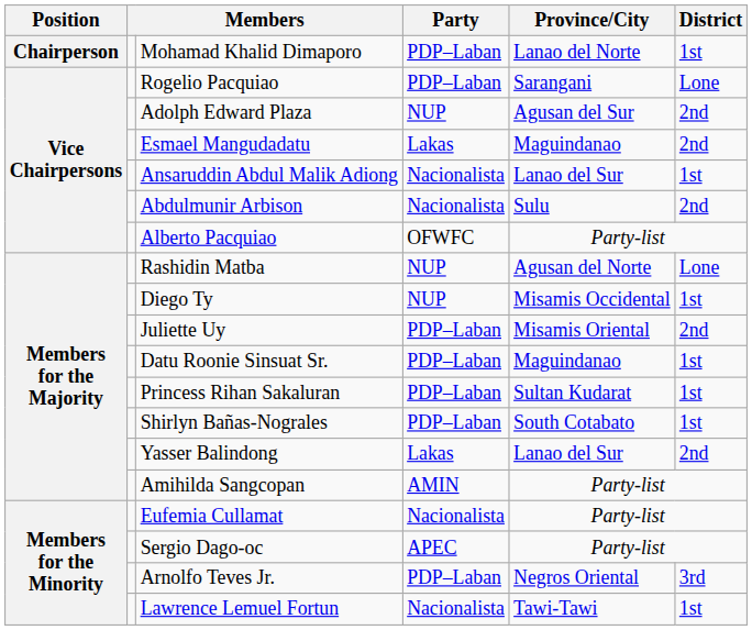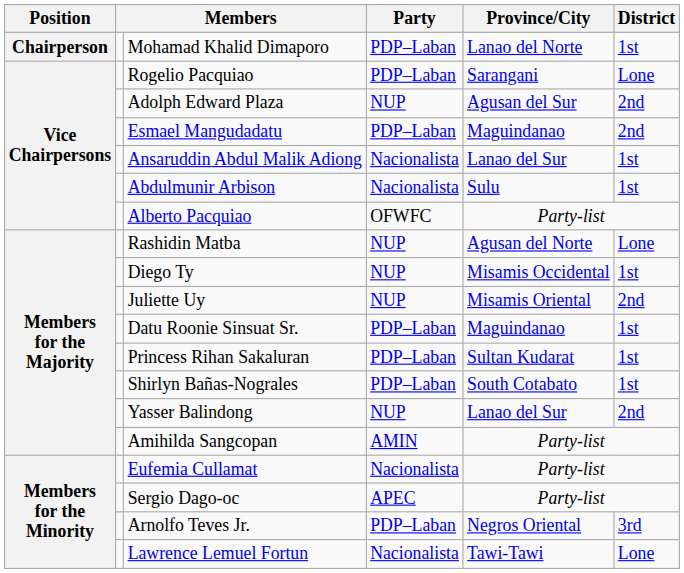 <table class="wikitable" style="font-size: 100%;">
 <tr>
 <th>Position</th>
 <th colspan="2">Members</th>
 <th>Party</th>
 <th>Province/City</th>
 <th>District</th>
 </tr>
 <tr>
 <th>Chairperson</th>
 <td></td>
 <td>Mohamad Khalid Dimaporo</td>
 <td><a href='#'>PDP–Laban</a></td>
 <td><a href='#'>Lanao del Norte</a></td>
 <td><a href='#'>1st</a></td>
 </tr>
 <tr>
 <th rowspan="6">Vice<br>Chairpersons</th>
 <td></td>
 <td>Rogelio Pacquiao</td>
 <td><a href='#'>PDP–Laban</a></td>
 <td><a href='#'>Sarangani</a></td>
 <td><a href='#'>Lone</a></td>
 </tr>
 <tr>
 <td></td>
 <td>Adolph Edward Plaza</td>
 <td><a href='#'>NUP</a></td>
 <td><a href='#'>Agusan del Sur</a></td>
 <td><a href='#'>2nd</a></td>
 </tr>
 <tr>
 <td></td>
 <td><a href='#'>Esmael Mangudadatu</a></td>
-<td><a href='#'>Lakas</a></td>
+<td><a href='#'>PDP–Laban</a></td>
 <td><a href='#'>Maguindanao</a></td>
 <td><a href='#'>2nd</a></td>
 </tr>
 <tr>
 <td></td>
 <td><a href='#'>Ansaruddin Abdul Malik Adiong</a></td>
 <td><a href='#'>Nacionalista</a></td>
 <td><a href='#'>Lanao del Sur</a></td>
 <td><a href='#'>1st</a></td>
 </tr>
 <tr>
 <td></td>
 <td><a href='#'>Abdulmunir Arbison</a></td>
 <td><a href='#'>Nacionalista</a></td>
 <td><a href='#'>Sulu</a></td>
-<td><a href='#'>2nd</a></td>
+<td><a href='#'>1st</a></td>
 </tr>
 <tr>
 <td></td>
 <td><a href='#'>Alberto Pacquiao</a></td>
 <td>OFWFC</td>
 <td align="center" colspan="2"><em>Party-list</em></td>
 </tr>
 <tr>
 <th rowspan="8">Members<br>for the<br>Majority</th>
 <td></td>
 <td>Rashidin Matba</td>
 <td><a href='#'>NUP</a></td>
 <td><a href='#'>Agusan del Norte</a></td>
 <td><a href='#'>Lone</a></td>
 </tr>
 <tr>
 <td></td>
 <td>Diego Ty</td>
 <td><a href='#'>NUP</a></td>
 <td><a href='#'>Misamis Occidental</a></td>
 <td><a href='#'>1st</a></td>
 </tr>
 <tr>
 <td></td>
 <td>Juliette Uy</td>
-<td><a href='#'>PDP–Laban</a></td>
+<td><a href='#'>NUP</a></td>
 <td><a href='#'>Misamis Oriental</a></td>
 <td><a href='#'>2nd</a></td>
 </tr>
 <tr>
 <td></td>
 <td>Datu Roonie Sinsuat Sr.</td>
 <td><a href='#'>PDP–Laban</a></td>
 <td><a href='#'>Maguindanao</a></td>
 <td><a href='#'>1st</a></td>
 </tr>
 <tr>
 <td></td>
 <td>Princess Rihan Sakaluran</td>
 <td><a href='#'>PDP–Laban</a></td>
 <td><a href='#'>Sultan Kudarat</a></td>
 <td><a href='#'>1st</a></td>
 </tr>
 <tr>
 <td></td>
 <td>Shirlyn Bañas-Nograles</td>
 <td><a href='#'>PDP–Laban</a></td>
 <td><a href='#'>South Cotabato</a></td>
 <td><a href='#'>1st</a></td>
 </tr>
 <tr>
 <td></td>
 <td>Yasser Balindong</td>
-<td><a href='#'>Lakas</a></td>
+<td><a href='#'>NUP</a></td>
 <td><a href='#'>Lanao del Sur</a></td>
 <td><a href='#'>2nd</a></td>
 </tr>
 <tr>
 <td></td>
 <td>Amihilda Sangcopan</td>
 <td><a href='#'>AMIN</a></td>
 <td align="center" colspan="2"><em>Party-list</em></td>
 </tr>
 <tr>
 <th rowspan="4">Members<br>for the<br>Minority</th>
 <td></td>
 <td><a href='#'>Eufemia Cullamat</a></td>
 <td><a href='#'>Nacionalista</a></td>
 <td align="center" colspan="2"><em>Party-list</em></td>
 </tr>
 <tr>
 <td></td>
 <td>Sergio Dago-oc</td>
 <td><a href='#'>APEC</a></td>
 <td align="center" colspan="2"><em>Party-list</em></td>
 </tr>
 <tr>
 <td></td>
 <td>Arnolfo Teves Jr.</td>
 <td><a href='#'>PDP–Laban</a></td>
 <td><a href='#'>Negros Oriental</a></td>
 <td><a href='#'>3rd</a></td>
 </tr>
 <tr>
 <td></td>
 <td><a href='#'>Lawrence Lemuel Fortun</a></td>
 <td><a href='#'>Nacionalista</a></td>
 <td><a href='#'>Tawi-Tawi</a></td>
-<td><a href='#'>1st</a></td>
+<td><a href='#'>Lone</a></td>
 </tr>
 </table>
